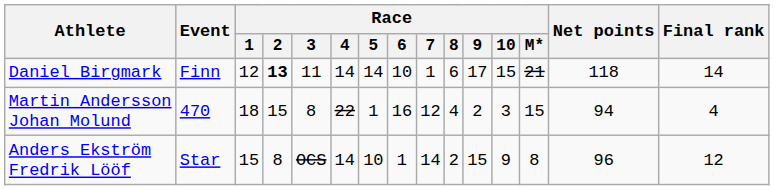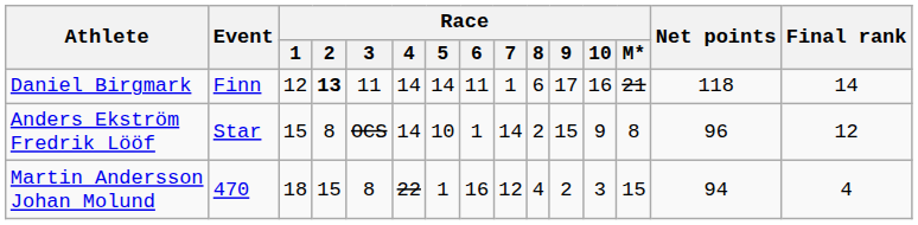 <table class="wikitable" style="font-size:90%">
 <tr>
 <th rowspan=2>Athlete</th>
 <th rowspan=2>Event</th>
 <th colspan=11>Race</th>
 <th rowspan=2>Net points</th>
 <th rowspan=2>Final rank</th>
 </tr>
 <tr style="font-size:95%">
 <th>1</th>
 <th>2</th>
 <th>3</th>
 <th>4</th>
 <th>5</th>
 <th>6</th>
 <th>7</th>
 <th>8</th>
 <th>9</th>
 <th>10</th>
 <th>M*</th>
 </tr>
 <tr align=center>
 <td align=left><a href='#'>Daniel Birgmark</a></td>
 <td align=left><a href='#'>Finn</a></td>
 <td>12</td>
 <td><strong>13</strong></td>
 <td>11</td>
 <td>14</td>
 <td>14</td>
-<td>10</td>
+<td>11</td>
 <td>1</td>
 <td>6</td>
 <td>17</td>
-<td>15</td>
+<td>16</td>
 <td><s>21</s></td>
 <td>118</td>
 <td>14</td>
+</tr>
+<tr align=center>
+<td align=left><a href='#'>Anders Ekström</a><br><a href='#'>Fredrik Lööf</a></td>
+<td align=left><a href='#'>Star</a></td>
+<td>15</td>
+<td>8</td>
+<td><s>OCS</s></td>
+<td>14</td>
+<td>10</td>
+<td>1</td>
+<td>14</td>
+<td>2</td>
+<td>15</td>
+<td>9</td>
+<td>8</td>
+<td>96</td>
+<td>12</td>
 </tr>
 <tr align=center>
 <td align=left><a href='#'>Martin Andersson</a><br><a href='#'>Johan Molund</a></td>
 <td align=left><a href='#'>470</a></td>
 <td>18</td>
 <td>15</td>
 <td>8</td>
 <td><s>22</s></td>
 <td>1</td>
 <td>16</td>
 <td>12</td>
 <td>4</td>
 <td>2</td>
 <td>3</td>
 <td>15</td>
 <td>94</td>
 <td>4</td>
 </tr>
-<tr align=center>
-<td align=left><a href='#'>Anders Ekström</a><br><a href='#'>Fredrik Lööf</a></td>
-<td align=left><a href='#'>Star</a></td>
-<td>15</td>
-<td>8</td>
-<td><s>OCS</s></td>
-<td>14</td>
-<td>10</td>
-<td>1</td>
-<td>14</td>
-<td>2</td>
-<td>15</td>
-<td>9</td>
-<td>8</td>
-<td>96</td>
-<td>12</td>
-</tr>
 </table>
